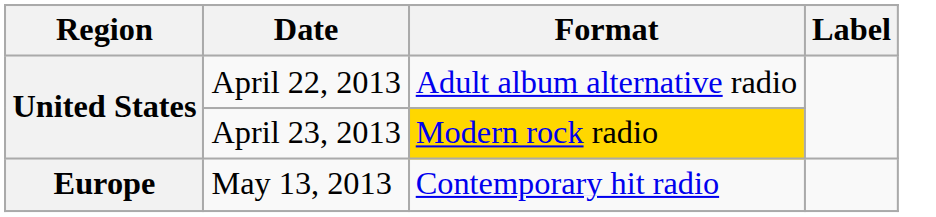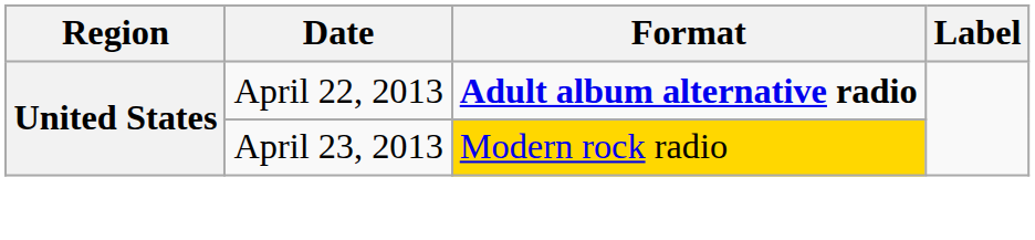 <table class="wikitable plainrowheaders">
 <tr>
 <th>Region</th>
 <th>Date</th>
 <th>Format</th>
 <th>Label</th>
 </tr>
 <tr>
 <th scope="row" rowspan="2">United States</th>
 <td>April 22, 2013</td>
-<td><a href='#'>Adult album alternative</a> radio</td>
+<td><strong><a href='#'>Adult album alternative</a> radio</strong></td>
 <td rowspan="2"></td>
 </tr>
 <tr>
 <td>April 23, 2013</td>
 <td style="background: gold;"><a href='#'>Modern rock</a> radio</td>
 </tr>
-<tr>
-<th scope="row">Europe</th>
-<td>May 13, 2013</td>
-<td><a href='#'>Contemporary hit radio</a></td>
-<td></td>
-</tr>
 </table>
